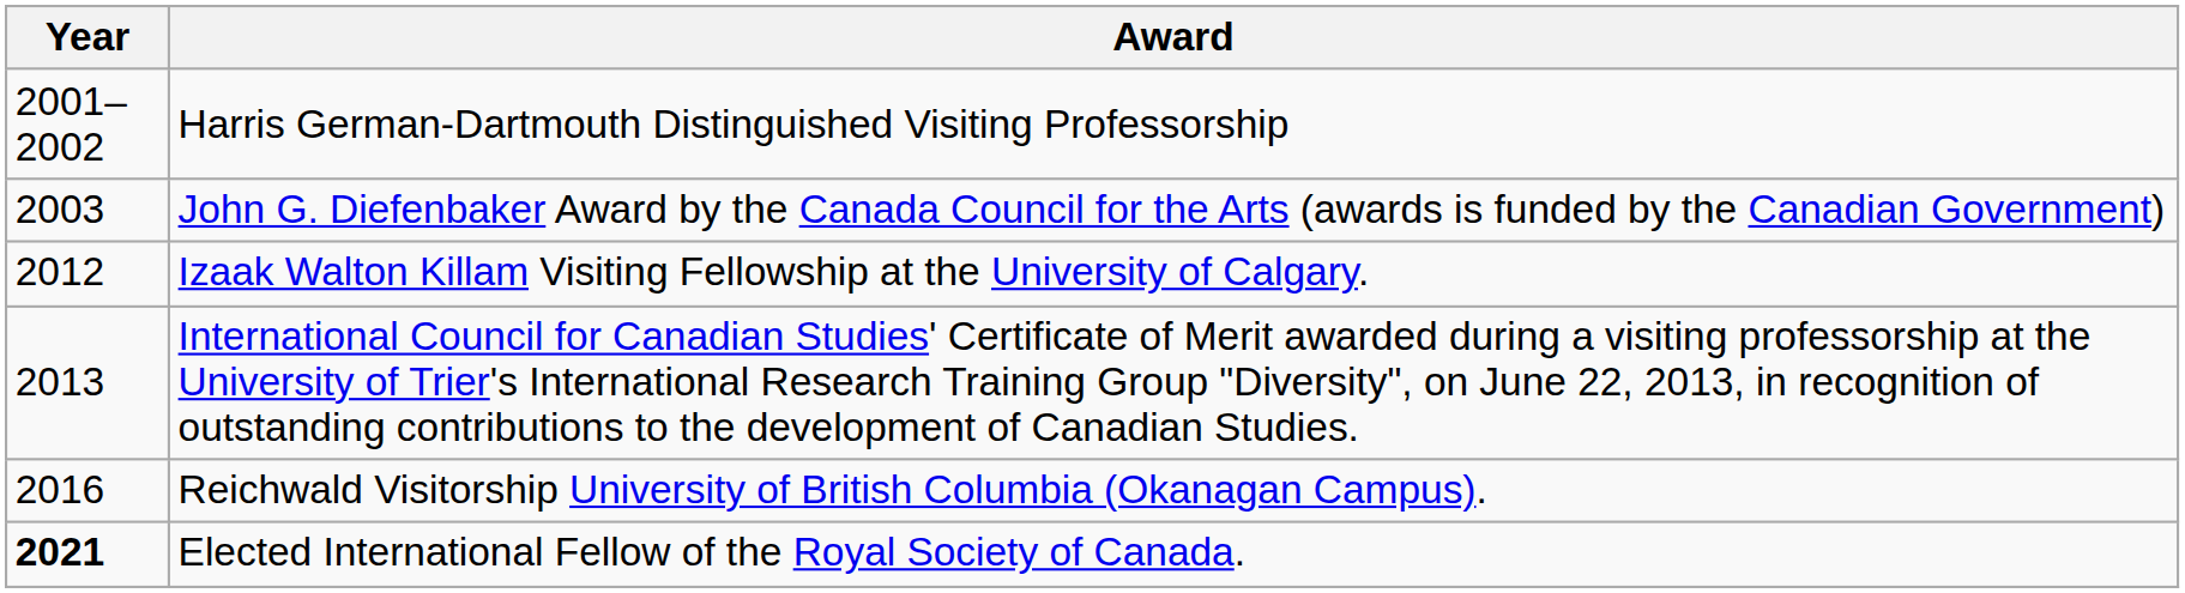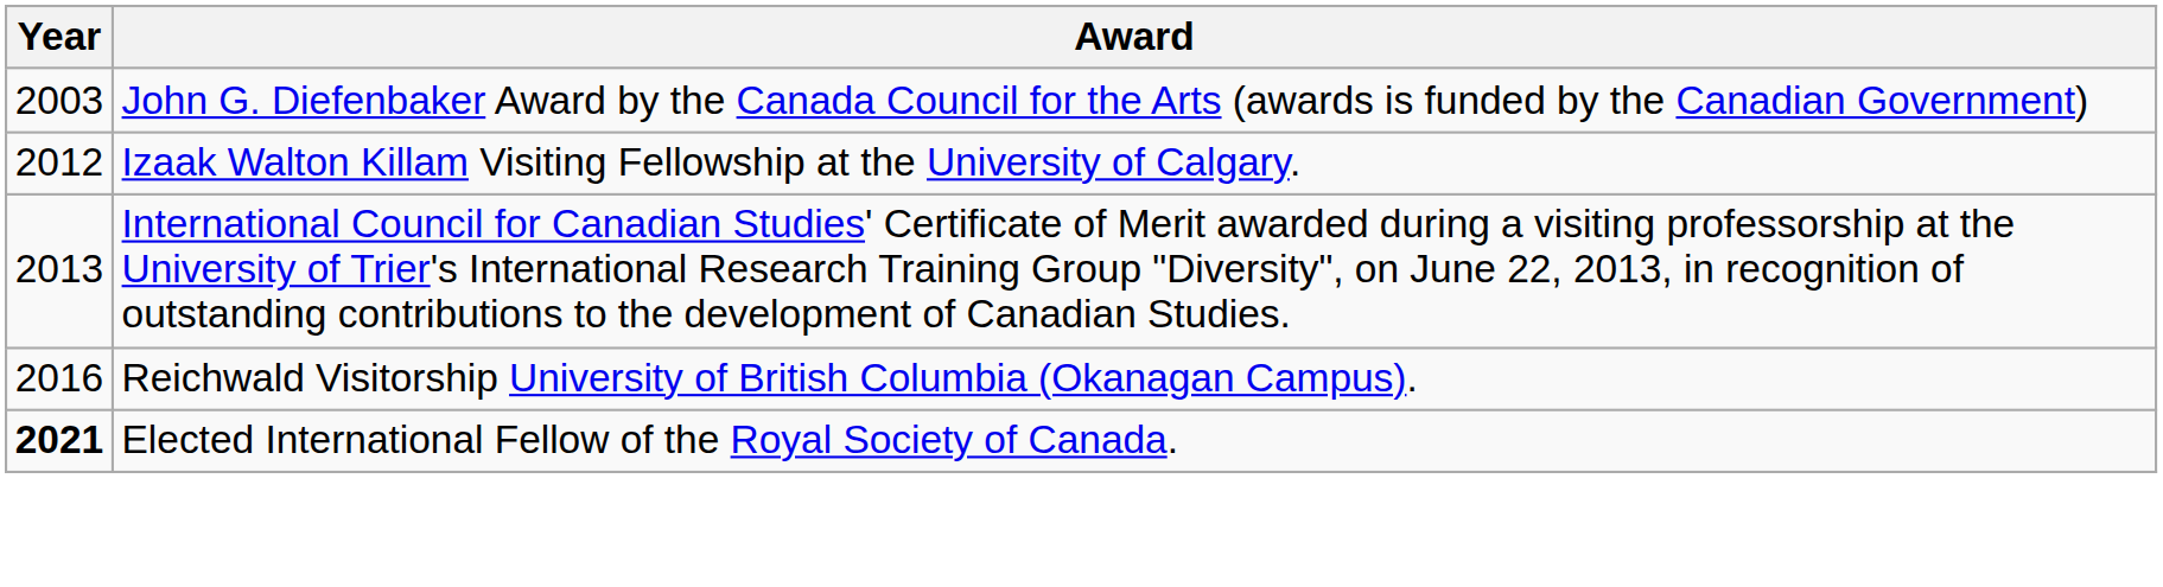 <table class="wikitable">
 <tr>
 <th>Year</th>
 <th>Award</th>
-</tr>
-<tr>
-<td>2001–2002</td>
-<td align="left">Harris German-Dartmouth Distinguished Visiting Professorship</td>
 </tr>
 <tr>
 <td>2003</td>
 <td align="left"><a href='#'>John G. Diefenbaker</a> Award by the <a href='#'>Canada Council for the Arts</a> (awards is funded by the <a href='#'>Canadian Government</a>)</td>
 </tr>
 <tr>
 <td>2012</td>
 <td align="left"><a href='#'>Izaak Walton Killam</a> Visiting Fellowship at the <a href='#'>University of Calgary</a>.</td>
 </tr>
 <tr>
 <td>2013</td>
 <td align="left"><a href='#'>International Council for Canadian Studies</a>' Certificate of Merit awarded during a visiting professorship at the <a href='#'>University of Trier</a>'s International Research Training Group "Diversity", on June 22, 2013, in recognition of outstanding contributions to the development of Canadian Studies.</td>
 </tr>
 <tr>
 <td>2016</td>
 <td align="left">Reichwald Visitorship <a href='#'>University of British Columbia (Okanagan Campus)</a>.</td>
 </tr>
 <tr>
 <td><strong>2021</strong></td>
 <td align="left">Elected International Fellow of the <a href='#'>Royal Society of Canada</a>.</td>
 </tr>
 </table>
